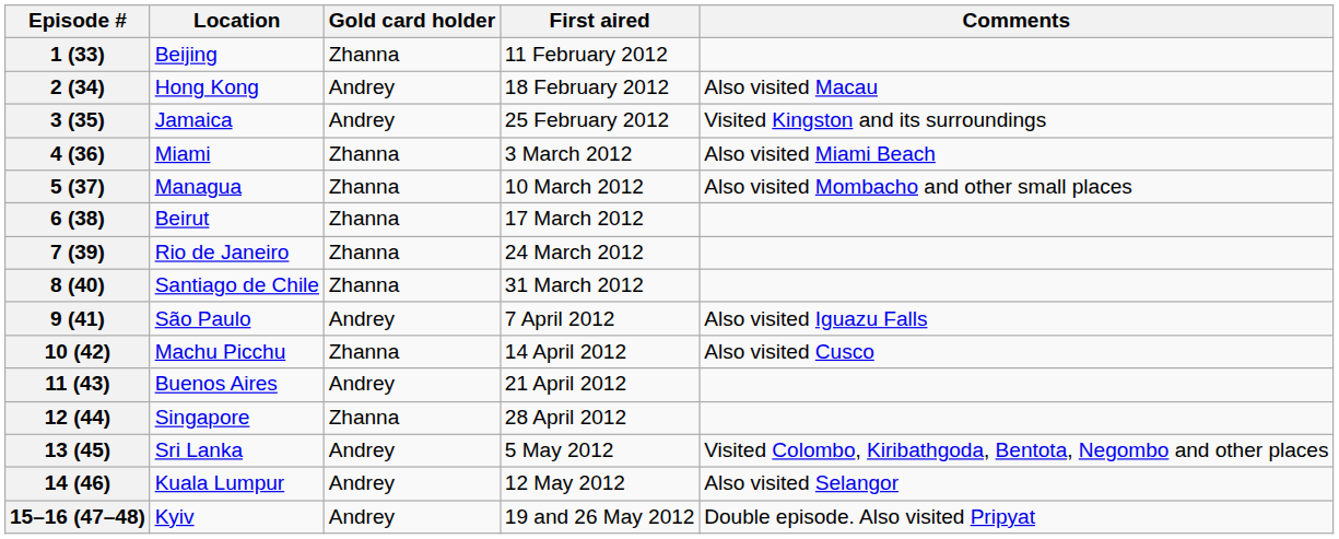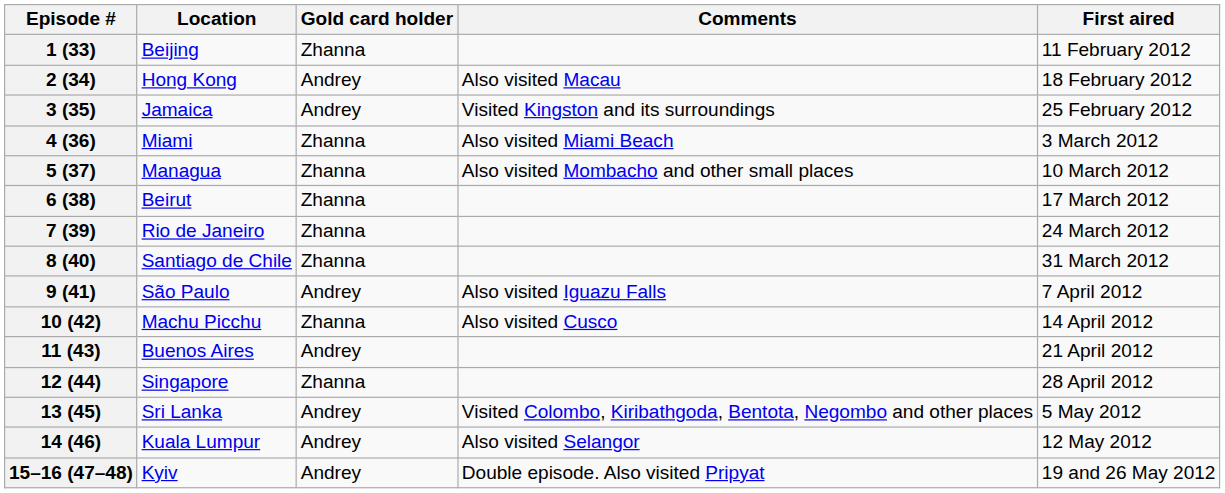 <table class="wikitable">
 <tr>
 <th>Episode #</th>
 <th>Location</th>
 <th>Gold card holder</th>
+<th>Comments</th>
 <th>First aired</th>
-<th>Comments</th>
 </tr>
 <tr>
 <th>1 (33)</th>
 <td> <a href='#'>Beijing</a></td>
 <td>Zhanna</td>
+<td></td>
 <td>11 February 2012</td>
-<td></td>
 </tr>
 <tr>
 <th>2 (34)</th>
 <td> <a href='#'>Hong Kong</a></td>
 <td>Andrey</td>
+<td>Also visited <a href='#'>Macau</a></td>
 <td>18 February 2012</td>
-<td>Also visited <a href='#'>Macau</a></td>
 </tr>
 <tr>
 <th>3 (35)</th>
 <td> <a href='#'>Jamaica</a></td>
 <td>Andrey</td>
+<td>Visited <a href='#'>Kingston</a> and its surroundings</td>
 <td>25 February 2012</td>
-<td>Visited <a href='#'>Kingston</a> and its surroundings</td>
 </tr>
 <tr>
 <th>4 (36)</th>
 <td> <a href='#'>Miami</a></td>
 <td>Zhanna</td>
+<td>Also visited <a href='#'>Miami Beach</a></td>
 <td>3 March 2012</td>
-<td>Also visited <a href='#'>Miami Beach</a></td>
 </tr>
 <tr>
 <th>5 (37)</th>
 <td> <a href='#'>Managua</a></td>
 <td>Zhanna</td>
+<td>Also visited <a href='#'>Mombacho</a> and other small places</td>
 <td>10 March 2012</td>
-<td>Also visited <a href='#'>Mombacho</a> and other small places</td>
 </tr>
 <tr>
 <th>6 (38)</th>
 <td> <a href='#'>Beirut</a></td>
 <td>Zhanna</td>
+<td></td>
 <td>17 March 2012</td>
-<td></td>
 </tr>
 <tr>
 <th>7 (39)</th>
 <td> <a href='#'>Rio de Janeiro</a></td>
 <td>Zhanna</td>
+<td></td>
 <td>24 March 2012</td>
-<td></td>
 </tr>
 <tr>
 <th>8 (40)</th>
 <td> <a href='#'>Santiago de Chile</a></td>
 <td>Zhanna</td>
+<td></td>
 <td>31 March 2012</td>
-<td></td>
 </tr>
 <tr>
 <th>9 (41)</th>
 <td> <a href='#'>São Paulo</a></td>
 <td>Andrey</td>
+<td>Also visited <a href='#'>Iguazu Falls</a></td>
 <td>7 April 2012</td>
-<td>Also visited <a href='#'>Iguazu Falls</a></td>
 </tr>
 <tr>
 <th>10 (42)</th>
 <td> <a href='#'>Machu Picchu</a></td>
 <td>Zhanna</td>
+<td>Also visited <a href='#'>Cusco</a></td>
 <td>14 April 2012</td>
-<td>Also visited <a href='#'>Cusco</a></td>
 </tr>
 <tr>
 <th>11 (43)</th>
 <td> <a href='#'>Buenos Aires</a></td>
 <td>Andrey</td>
+<td></td>
 <td>21 April 2012</td>
-<td></td>
 </tr>
 <tr>
 <th>12 (44)</th>
 <td> <a href='#'>Singapore</a></td>
 <td>Zhanna</td>
+<td></td>
 <td>28 April 2012</td>
-<td></td>
 </tr>
 <tr>
 <th>13 (45)</th>
 <td> <a href='#'>Sri Lanka</a></td>
 <td>Andrey</td>
+<td>Visited <a href='#'>Colombo</a>, <a href='#'>Kiribathgoda</a>, <a href='#'>Bentota</a>, <a href='#'>Negombo</a> and other places</td>
 <td>5 May 2012</td>
-<td>Visited <a href='#'>Colombo</a>, <a href='#'>Kiribathgoda</a>, <a href='#'>Bentota</a>, <a href='#'>Negombo</a> and other places</td>
 </tr>
 <tr>
 <th>14 (46)</th>
 <td> <a href='#'>Kuala Lumpur</a></td>
 <td>Andrey</td>
+<td>Also visited <a href='#'>Selangor</a></td>
 <td>12 May 2012</td>
-<td>Also visited <a href='#'>Selangor</a></td>
 </tr>
 <tr>
 <th>15–16 (47–48)</th>
 <td> <a href='#'>Kyiv</a></td>
 <td>Andrey</td>
+<td>Double episode. Also visited <a href='#'>Pripyat</a></td>
 <td>19 and 26 May 2012</td>
-<td>Double episode. Also visited <a href='#'>Pripyat</a></td>
 </tr>
 </table>
